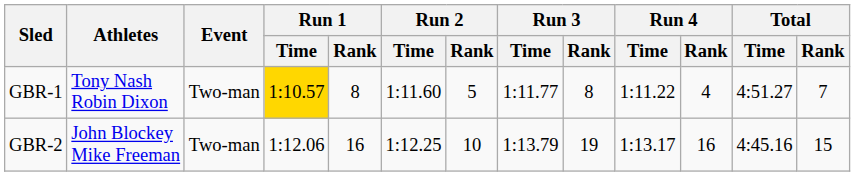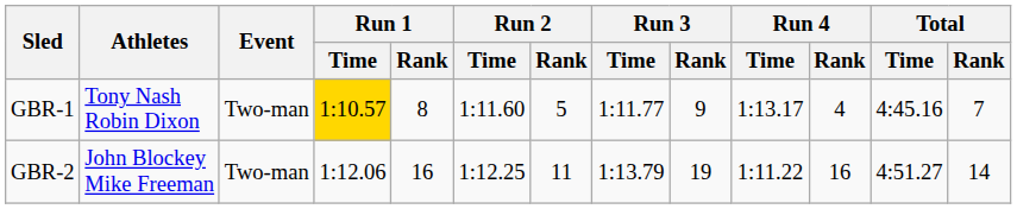 <table class="wikitable" border="1" style="font-size:90%">
 <tr>
 <th rowspan="2">Sled</th>
 <th rowspan="2">Athletes</th>
 <th rowspan="2">Event</th>
 <th colspan="2">Run 1</th>
 <th colspan="2">Run 2</th>
 <th colspan="2">Run 3</th>
 <th colspan="2">Run 4</th>
 <th colspan="2">Total</th>
 </tr>
 <tr>
 <th>Time</th>
 <th>Rank</th>
 <th>Time</th>
 <th>Rank</th>
 <th>Time</th>
 <th>Rank</th>
 <th>Time</th>
 <th>Rank</th>
 <th>Time</th>
 <th>Rank</th>
 </tr>
 <tr>
 <td align="center">GBR-1</td>
 <td><a href='#'>Tony Nash</a><br><a href='#'>Robin Dixon</a></td>
 <td>Two-man</td>
 <td align="center" style="background: gold;">1:10.57</td>
 <td align="center">8</td>
 <td align="center">1:11.60</td>
 <td align="center">5</td>
 <td align="center">1:11.77</td>
-<td align="center">8</td>
-<td align="center">1:11.22</td>
+<td align="center">9</td>
+<td align="center">1:13.17</td>
 <td align="center">4</td>
-<td align="center">4:51.27</td>
+<td align="center">4:45.16</td>
 <td align="center">7</td>
 </tr>
 <tr>
 <td align="center">GBR-2</td>
 <td><a href='#'>John Blockey</a><br><a href='#'>Mike Freeman</a></td>
 <td>Two-man</td>
 <td align="center">1:12.06</td>
 <td align="center">16</td>
 <td align="center">1:12.25</td>
-<td align="center">10</td>
+<td align="center">11</td>
 <td align="center">1:13.79</td>
 <td align="center">19</td>
-<td align="center">1:13.17</td>
+<td align="center">1:11.22</td>
 <td align="center">16</td>
-<td align="center">4:45.16</td>
-<td align="center">15</td>
+<td align="center">4:51.27</td>
+<td align="center">14</td>
 </tr>
 </table>
